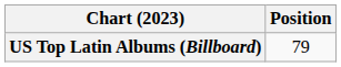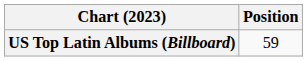 <table class="wikitable sortable plainrowheaders" style="text-align:center">
 <tr>
 <th scope="col">Chart (2023)</th>
 <th scope="col">Position</th>
 </tr>
 <tr>
 <th scope="row">US Top Latin Albums (<em>Billboard</em>)</th>
-<td>79</td>
+<td>59</td>
 </tr>
 </table>
